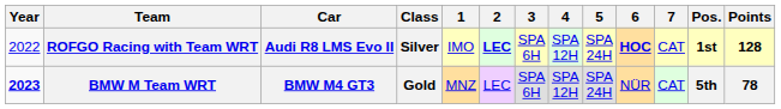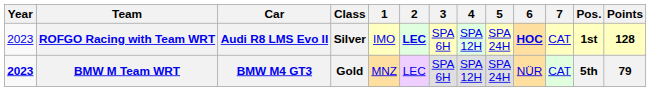 <table class="wikitable" border="1" style="text-align:center; font-size:90%;">
 <tr>
 <th>Year</th>
 <th>Team</th>
 <th>Car</th>
 <th>Class</th>
 <th>1</th>
 <th>2</th>
 <th>3</th>
 <th>4</th>
 <th>5</th>
 <th>6</th>
 <th>7</th>
 <th>Pos.</th>
 <th>Points</th>
 </tr>
 <tr>
-<td><a href='#'>2022</a></td>
+<td><a href='#'>2023</a></td>
 <th><a href='#'>ROFGO Racing with Team WRT</a></th>
 <th><a href='#'>Audi R8 LMS Evo II</a></th>
 <th>Silver</th>
 <td style="background:#FFFFBF;"><a href='#'>IMO</a><br></td>
 <td style="background:#DFFFDF;"><strong><a href='#'>LEC</a></strong><br></td>
 <td style="background:#FFFFBF;"><a href='#'>SPA<br>6H</a><br></td>
 <td style="background:#DFFFDF;"><a href='#'>SPA<br>12H</a><br></td>
 <td style="background:#FFFFBF;"><a href='#'>SPA<br>24H</a><br></td>
 <td style="background:#FFDF9F;"><strong><a href='#'>HOC</a></strong><br></td>
 <td style="background:#FFFFBF;"><a href='#'>CAT</a><br></td>
 <th style="background:#FFFFBF;">1st</th>
 <th style="background:#FFFFBF;">128</th>
 </tr>
 <tr>
 <td><strong><a href='#'>2023</a></strong></td>
 <th><a href='#'>BMW M Team WRT</a></th>
 <th><a href='#'>BMW M4 GT3</a></th>
 <th>Gold</th>
 <td style="background:#FFDF9F;"><a href='#'>MNZ</a><br></td>
 <td style="background:#EFCFFF;"><a href='#'>LEC</a><br></td>
 <td style="background:#DFDFDF;"><a href='#'>SPA<br>6H</a><br></td>
 <td style="background:#DFDFDF;"><a href='#'>SPA<br>12H</a><br></td>
 <td style="background:#DFDFDF;"><a href='#'>SPA<br>24H</a><br></td>
 <td style="background:#FFDF9F;"><a href='#'>NÜR</a><br></td>
 <td style="background:#DFFFDF;"><a href='#'>CAT</a><br></td>
 <th>5th</th>
-<th>78</th>
+<th>79</th>
 </tr>
 </table>
